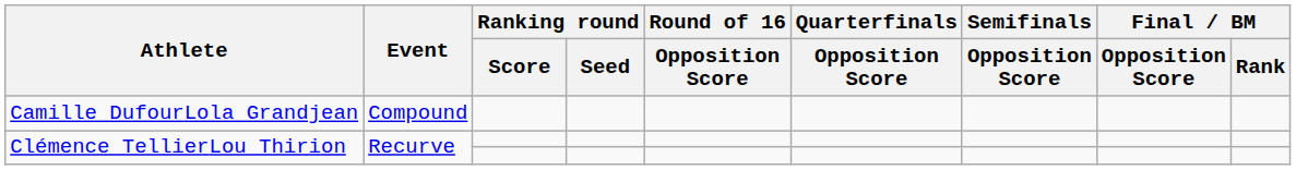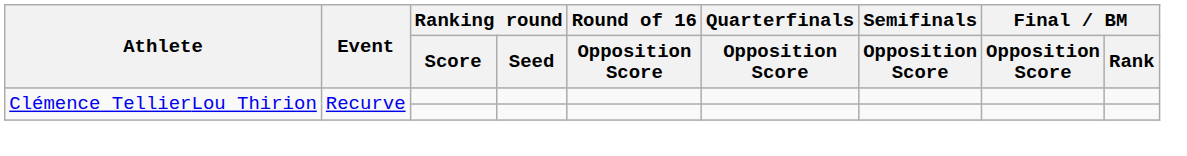 <table class="wikitable">
 <tr>
 <th rowspan="2">Athlete</th>
 <th rowspan="2">Event</th>
 <th colspan="2">Ranking round</th>
 <th>Round of 16</th>
 <th>Quarterfinals</th>
 <th>Semifinals</th>
 <th colspan="2">Final / <abbr>BM</abbr></th>
 </tr>
 <tr>
 <th>Score</th>
 <th>Seed</th>
 <th>Opposition<br>Score</th>
 <th>Opposition<br>Score</th>
 <th>Opposition<br>Score</th>
 <th>Opposition<br>Score</th>
 <th>Rank</th>
-</tr>
-<tr>
-<td><a href='#'>Camille Dufour</a><a href='#'>Lola Grandjean</a></td>
-<td><a href='#'>Compound</a></td>
-<td></td>
-<td></td>
-<td></td>
-<td></td>
-<td></td>
-<td></td>
-<td></td>
 </tr>
 <tr>
 <td rowspan="2"><a href='#'>Clémence Tellier</a><a href='#'>Lou Thirion</a></td>
 <td rowspan="2"><a href='#'>Recurve</a></td>
 <td></td>
 <td></td>
 <td></td>
 <td></td>
 <td></td>
 <td></td>
 <td></td>
 </tr>
 <tr>
 <td></td>
 <td></td>
 <td></td>
 <td></td>
 <td></td>
 <td></td>
 <td></td>
 </tr>
 </table>
